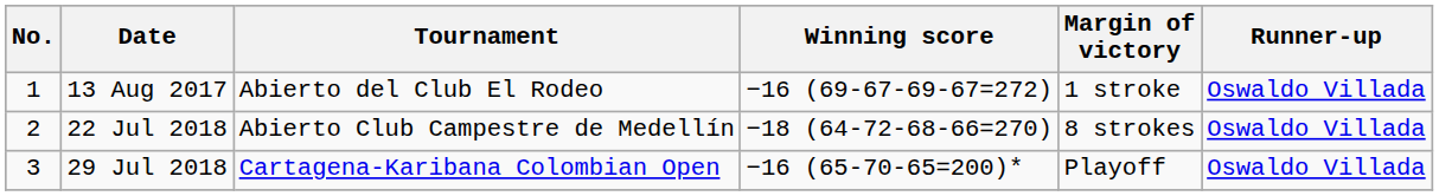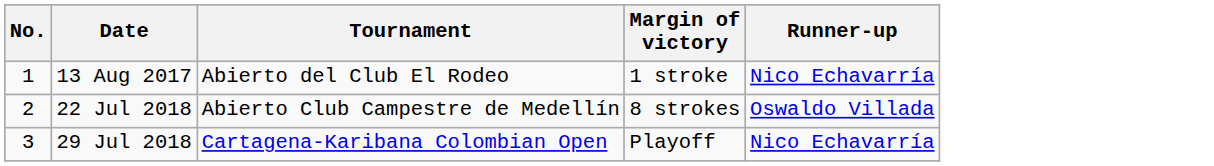 <table class="wikitable" style="font-size:95%;">
 <tr>
 <th>No.</th>
 <th>Date</th>
 <th>Tournament</th>
-<th>Winning score</th>
 <th>Margin of<br>victory</th>
 <th>Runner-up</th>
 </tr>
 <tr>
 <td align=center>1</td>
 <td align=right>13 Aug 2017</td>
 <td>Abierto del Club El Rodeo</td>
-<td>−16 (69-67-69-67=272)</td>
 <td>1 stroke</td>
-<td> <a href='#'>Oswaldo Villada</a></td>
+<td> <a href='#'>Nico Echavarría</a></td>
 </tr>
 <tr>
 <td align=center>2</td>
 <td align=right>22 Jul 2018</td>
 <td>Abierto Club Campestre de Medellín</td>
-<td>−18 (64-72-68-66=270)</td>
 <td>8 strokes</td>
 <td> <a href='#'>Oswaldo Villada</a></td>
 </tr>
 <tr>
 <td align=center>3</td>
 <td align=right>29 Jul 2018</td>
 <td><a href='#'>Cartagena-Karibana Colombian Open</a></td>
-<td>−16 (65-70-65=200)*</td>
 <td>Playoff</td>
-<td> <a href='#'>Oswaldo Villada</a></td>
+<td> <a href='#'>Nico Echavarría</a></td>
 </tr>
 </table>
